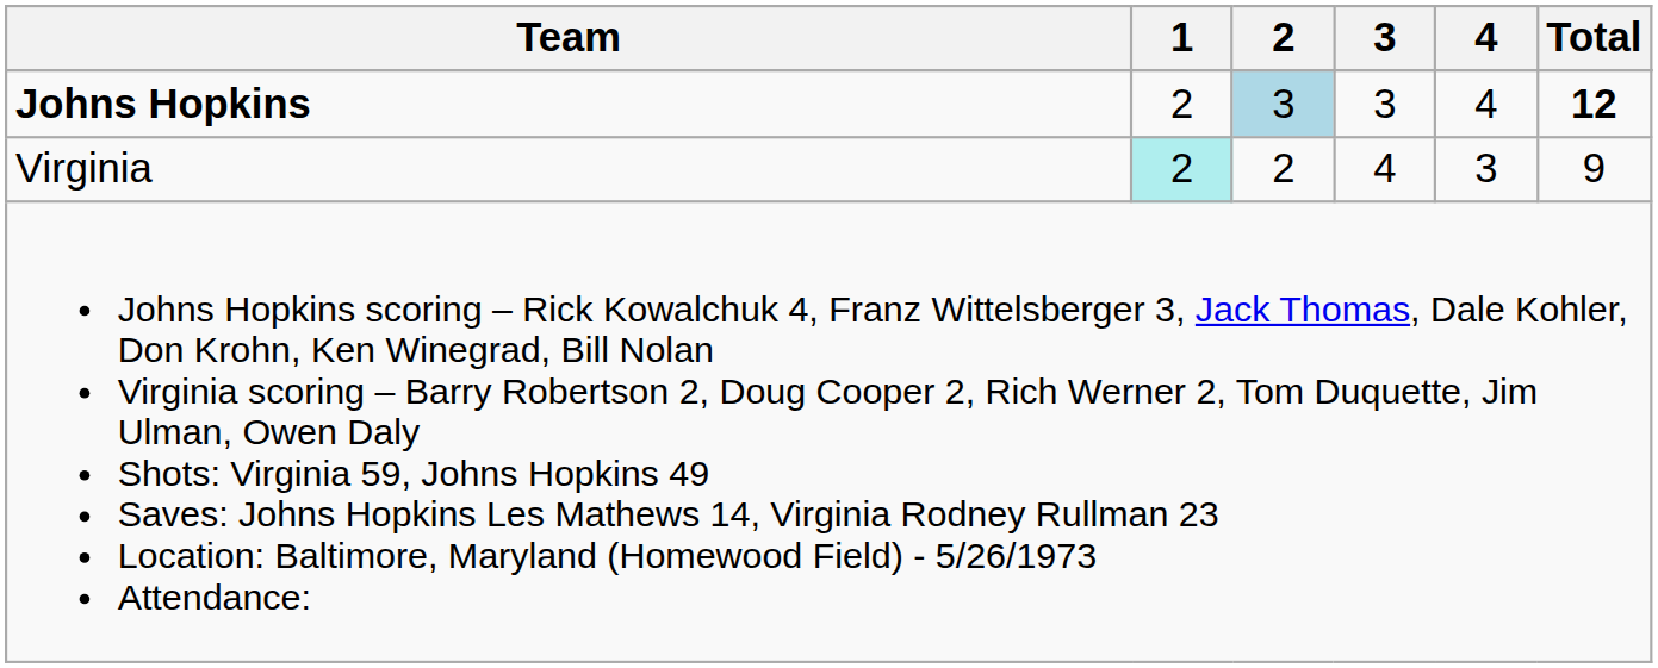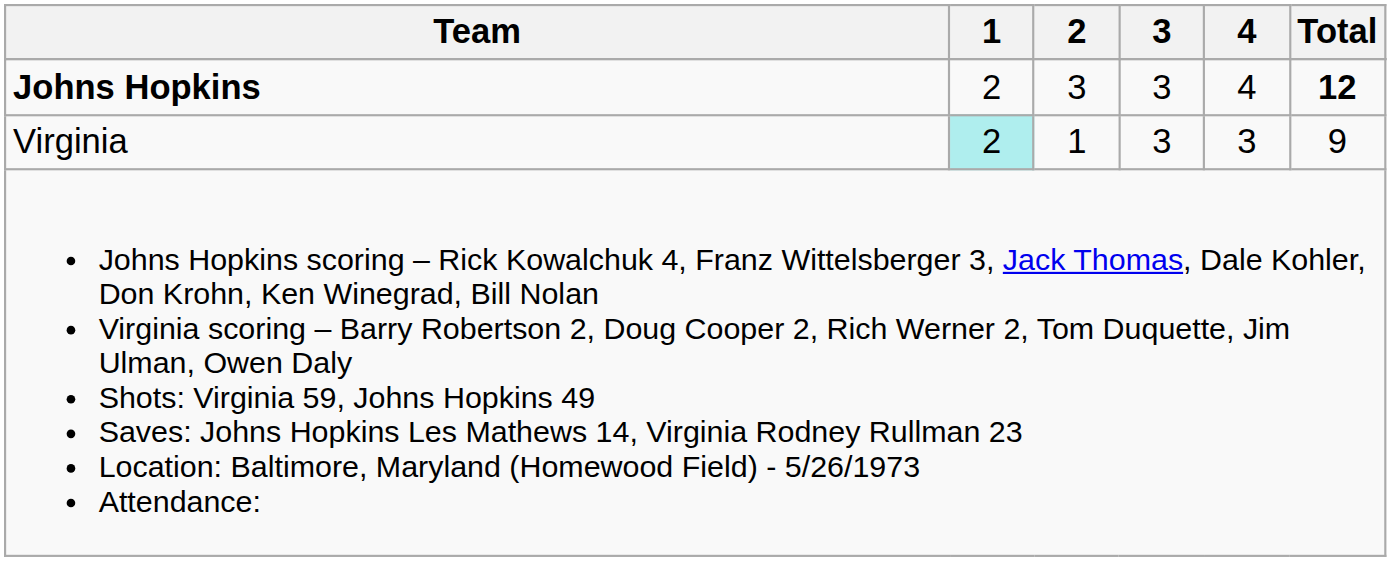 <table class="wikitable" style="text-align:center; max-width:40em">
 <tr>
 <th>Team</th>
 <th style="width:2em">1</th>
 <th style="width:2em">2</th>
 <th style="width:2em">3</th>
 <th style="width:2em">4</th>
 <th style="width:2em">Total</th>
 </tr>
 <tr>
 </tr>
 <tr>
 <td style="text-align:left"><strong>Johns Hopkins</strong></td>
 <td>2</td>
-<td style="background: lightblue;">3</td>
+<td>3</td>
 <td>3</td>
 <td>4</td>
 <td><strong>12</strong></td>
 </tr>
 <tr>
 <td style="text-align:left">Virginia</td>
 <td style="background: paleturquoise;">2</td>
-<td>2</td>
-<td>4</td>
+<td>1</td>
+<td>3</td>
 <td>3</td>
 <td>9</td>
 </tr>
 <tr>
 <td colspan=6 style="text-align:left; font-size:88%;"><br><ul><li>Johns Hopkins scoring – Rick Kowalchuk 4, Franz Wittelsberger 3, <a href='#'>Jack Thomas</a>, Dale Kohler, Don Krohn, Ken Winegrad, Bill Nolan</li><li>Virginia scoring – Barry Robertson 2, Doug Cooper 2, Rich Werner 2, Tom Duquette, Jim Ulman, Owen Daly</li><li>Shots: Virginia 59, Johns Hopkins 49</li><li>Saves: Johns Hopkins Les Mathews 14, Virginia Rodney Rullman 23</li><li>Location: Baltimore, Maryland (Homewood Field) - 5/26/1973</li><li>Attendance:</li></ul></td>
 </tr>
 </table>
